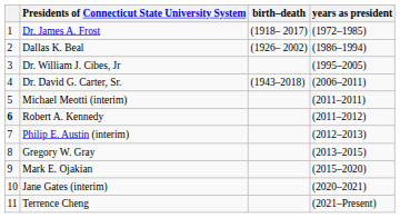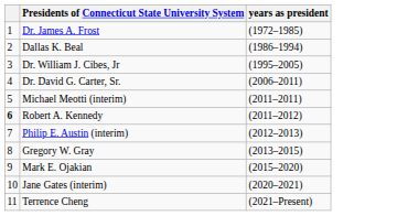 <table class="wikitable" style="font-size: 95%;">
 <tr>
 <th></th>
 <th>Presidents of <a href='#'>Connecticut State University System</a></th>
-<th>birth–death</th>
 <th>years as president</th>
 </tr>
 <tr>
 <td>1</td>
 <td><a href='#'>Dr. James A. Frost</a></td>
-<td>(1918– 2017)</td>
 <td>(1972–1985)</td>
 </tr>
 <tr>
 <td>2</td>
 <td>Dallas K. Beal</td>
-<td>(1926– 2002)</td>
 <td>(1986–1994)</td>
 </tr>
 <tr>
 <td>3</td>
 <td>Dr. William J. Cibes, Jr</td>
-<td></td>
 <td>(1995–2005)</td>
 </tr>
 <tr>
 <td>4</td>
 <td>Dr. David G. Carter, Sr.</td>
-<td>(1943–2018)</td>
 <td>(2006–2011)</td>
 </tr>
 <tr>
 <td>5</td>
 <td>Michael Meotti (interim)</td>
-<td></td>
 <td>(2011–2011)</td>
 </tr>
 <tr>
 <td><strong>6</strong></td>
 <td>Robert A. Kennedy</td>
-<td></td>
 <td>(2011–2012)</td>
 </tr>
 <tr>
 <td>7</td>
 <td><a href='#'>Philip E. Austin</a> (interim)</td>
-<td></td>
 <td>(2012–2013)</td>
 </tr>
 <tr>
 <td>8</td>
 <td>Gregory W. Gray</td>
-<td></td>
 <td>(2013–2015)</td>
 </tr>
 <tr>
 <td>9</td>
 <td>Mark E. Ojakian </td>
-<td></td>
 <td>(2015–2020)</td>
 </tr>
 <tr>
 <td>10</td>
 <td>Jane Gates (interim)</td>
-<td></td>
 <td>(2020–2021)</td>
 </tr>
 <tr>
 <td>11</td>
 <td>Terrence Cheng</td>
-<td></td>
 <td>(2021–Present)</td>
 </tr>
 </table>
